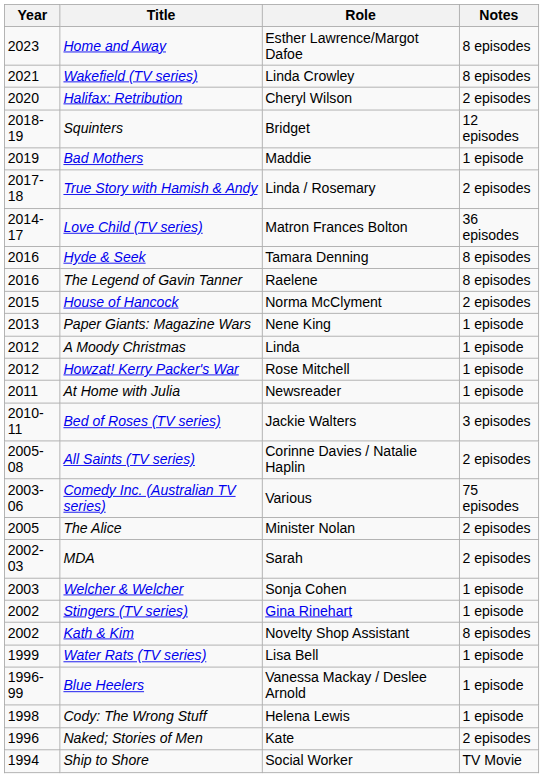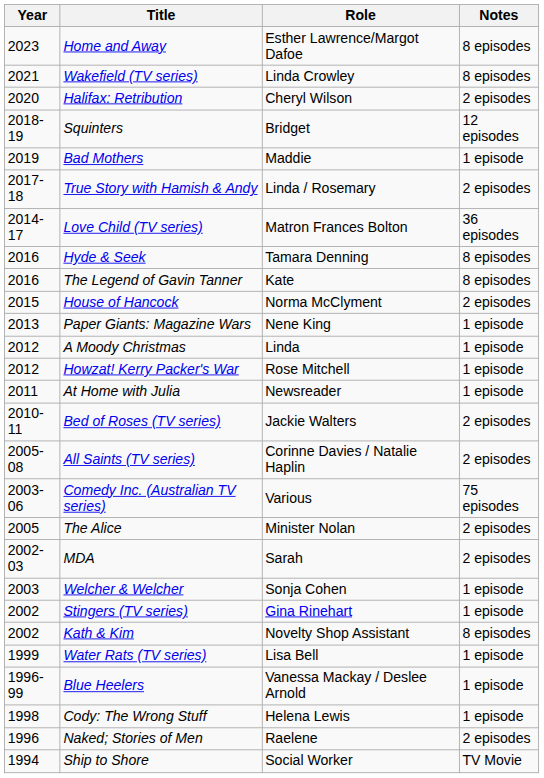 <table class="wikitable">
 <tr>
 <th>Year</th>
 <th>Title</th>
 <th>Role</th>
 <th>Notes</th>
 </tr>
 <tr>
 <td>2023</td>
 <td><em><a href='#'>Home and Away</a></em></td>
 <td>Esther Lawrence/Margot Dafoe</td>
 <td>8 episodes</td>
 </tr>
 <tr>
 <td>2021</td>
 <td><em><a href='#'>Wakefield (TV series)</a></em></td>
 <td>Linda Crowley</td>
 <td>8 episodes</td>
 </tr>
 <tr>
 <td>2020</td>
 <td><em><a href='#'>Halifax: Retribution</a></em></td>
 <td>Cheryl Wilson</td>
 <td>2 episodes</td>
 </tr>
 <tr>
 <td>2018-19</td>
 <td><em>Squinters</em></td>
 <td>Bridget</td>
 <td>12 episodes</td>
 </tr>
 <tr>
 <td>2019</td>
 <td><em><a href='#'>Bad Mothers</a></em></td>
 <td>Maddie</td>
 <td>1 episode</td>
 </tr>
 <tr>
 <td>2017-18</td>
 <td><em><a href='#'>True Story with Hamish & Andy</a></em></td>
 <td>Linda / Rosemary</td>
 <td>2 episodes</td>
 </tr>
 <tr>
 <td>2014-17</td>
 <td><em><a href='#'>Love Child (TV series)</a></em></td>
 <td>Matron Frances Bolton</td>
 <td>36 episodes</td>
 </tr>
 <tr>
 <td>2016</td>
 <td><em><a href='#'>Hyde & Seek</a></em></td>
 <td>Tamara Denning</td>
 <td>8 episodes</td>
 </tr>
 <tr>
 <td>2016</td>
 <td><em>The Legend of Gavin Tanner</em></td>
-<td>Raelene</td>
+<td>Kate</td>
 <td>8 episodes</td>
 </tr>
 <tr>
 <td>2015</td>
 <td><em><a href='#'>House of Hancock</a></em></td>
 <td>Norma McClyment</td>
 <td>2 episodes</td>
 </tr>
 <tr>
 <td>2013</td>
 <td><em>Paper Giants: Magazine Wars</em></td>
 <td>Nene King</td>
 <td>1 episode</td>
 </tr>
 <tr>
 <td>2012</td>
 <td><em>A Moody Christmas</em></td>
 <td>Linda</td>
 <td>1 episode</td>
 </tr>
 <tr>
 <td>2012</td>
 <td><em><a href='#'>Howzat! Kerry Packer's War</a></em></td>
 <td>Rose Mitchell</td>
 <td>1 episode</td>
 </tr>
 <tr>
 <td>2011</td>
 <td><em>At Home with Julia</em></td>
 <td>Newsreader</td>
 <td>1 episode</td>
 </tr>
 <tr>
 <td>2010-11</td>
 <td><em><a href='#'>Bed of Roses (TV series)</a></em></td>
 <td>Jackie Walters</td>
-<td>3 episodes</td>
+<td>2 episodes</td>
 </tr>
 <tr>
 <td>2005-08</td>
 <td><em><a href='#'>All Saints (TV series)</a></em></td>
 <td>Corinne Davies / Natalie Haplin</td>
 <td>2 episodes</td>
 </tr>
 <tr>
 <td>2003-06</td>
 <td><em><a href='#'>Comedy Inc. (Australian TV series)</a></em></td>
 <td>Various</td>
 <td>75 episodes</td>
 </tr>
 <tr>
 <td>2005</td>
 <td><em>The Alice</em></td>
 <td>Minister Nolan</td>
 <td>2 episodes</td>
 </tr>
 <tr>
 <td>2002-03</td>
 <td><em>MDA</em></td>
 <td>Sarah</td>
 <td>2 episodes</td>
 </tr>
 <tr>
 <td>2003</td>
 <td><em><a href='#'>Welcher & Welcher</a></em></td>
 <td>Sonja Cohen</td>
 <td>1 episode</td>
 </tr>
 <tr>
 <td>2002</td>
 <td><em><a href='#'>Stingers (TV series)</a></em></td>
 <td><a href='#'>Gina Rinehart</a></td>
 <td>1 episode</td>
 </tr>
 <tr>
 <td>2002</td>
 <td><em><a href='#'>Kath & Kim</a></em></td>
 <td>Novelty Shop Assistant</td>
 <td>8 episodes</td>
 </tr>
 <tr>
 <td>1999</td>
 <td><em><a href='#'>Water Rats (TV series)</a></em></td>
 <td>Lisa Bell</td>
 <td>1 episode</td>
 </tr>
 <tr>
 <td>1996-99</td>
 <td><em><a href='#'>Blue Heelers</a></em></td>
 <td>Vanessa Mackay / Deslee Arnold</td>
 <td>1 episode</td>
 </tr>
 <tr>
 <td>1998</td>
 <td><em>Cody: The Wrong Stuff</em></td>
 <td>Helena Lewis</td>
 <td>1 episode</td>
 </tr>
 <tr>
 <td>1996</td>
 <td><em>Naked; Stories of Men</em></td>
-<td>Kate</td>
+<td>Raelene</td>
 <td>2 episodes</td>
 </tr>
 <tr>
 <td>1994</td>
 <td><em>Ship to Shore</em></td>
 <td>Social Worker</td>
 <td>TV Movie</td>
 </tr>
 </table>
